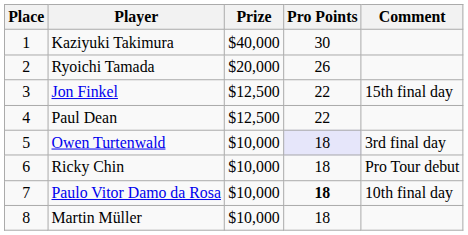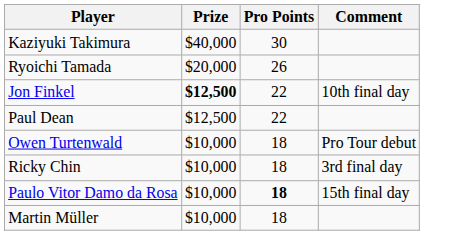 <table class="wikitable">
 <tr>
-<th>Place</th>
 <th>Player</th>
 <th>Prize</th>
 <th>Pro Points</th>
 <th>Comment</th>
 </tr>
 <tr>
-<td align=center>1</td>
 <td> Kaziyuki Takimura</td>
 <td align=center>$40,000</td>
 <td align=center>30</td>
 <td></td>
 </tr>
 <tr>
-<td align=center>2</td>
 <td> Ryoichi Tamada</td>
 <td align=center>$20,000</td>
 <td align=center>26</td>
 <td></td>
 </tr>
 <tr>
-<td align=center>3</td>
 <td> <a href='#'>Jon Finkel</a></td>
-<td align=center>$12,500</td>
+<td align=center><strong>$12,500</strong></td>
 <td align=center>22</td>
-<td>15th final day</td>
+<td>10th final day</td>
 </tr>
 <tr>
-<td align=center>4</td>
 <td> Paul Dean</td>
 <td align=center>$12,500</td>
 <td align=center>22</td>
 <td></td>
 </tr>
 <tr>
-<td align=center>5</td>
 <td> <a href='#'>Owen Turtenwald</a></td>
-<td align=center>$10,000</td>
-<td align=center style="background: lavender;">18</td>
-<td>3rd final day</td>
-</tr>
-<tr>
-<td align=center>6</td>
-<td> Ricky Chin</td>
 <td align=center>$10,000</td>
 <td align=center>18</td>
 <td>Pro Tour debut</td>
 </tr>
 <tr>
-<td align=center>7</td>
+<td> Ricky Chin</td>
+<td align=center>$10,000</td>
+<td align=center>18</td>
+<td>3rd final day</td>
+</tr>
+<tr>
 <td> <a href='#'>Paulo Vitor Damo da Rosa</a></td>
 <td align=center>$10,000</td>
 <td align=center><strong>18</strong></td>
-<td>10th final day</td>
+<td>15th final day</td>
 </tr>
 <tr>
-<td align=center>8</td>
 <td> Martin Müller</td>
 <td align=center>$10,000</td>
 <td align=center>18</td>
 <td></td>
 </tr>
 </table>
